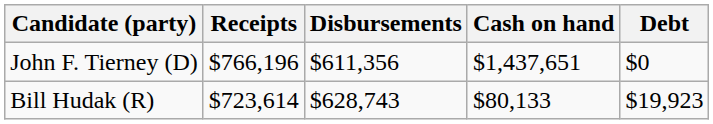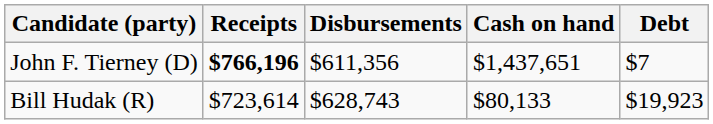 <table class="wikitable sortable">
 <tr>
 <th>Candidate (party)</th>
 <th>Receipts</th>
 <th>Disbursements</th>
 <th>Cash on hand</th>
 <th>Debt</th>
 </tr>
 <tr>
 <td>John F. Tierney (D)</td>
-<td>$766,196</td>
+<td><strong>$766,196</strong></td>
 <td>$611,356</td>
 <td>$1,437,651</td>
-<td>$0</td>
+<td>$7</td>
 </tr>
 <tr>
 <td>Bill Hudak (R)</td>
 <td>$723,614</td>
 <td>$628,743</td>
 <td>$80,133</td>
 <td>$19,923</td>
 </tr>
 </table>
